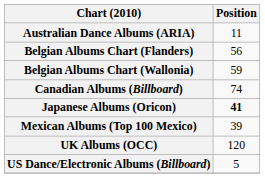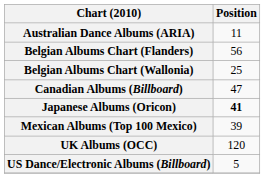 <table class="wikitable sortable plainrowheaders" style="text-align:center">
 <tr>
 <th scope="col">Chart (2010)</th>
 <th scope="col">Position</th>
 </tr>
 <tr>
 <th scope="row">Australian Dance Albums (ARIA)</th>
 <td>11</td>
 </tr>
 <tr>
 <th scope="row">Belgian Albums Chart (Flanders)</th>
 <td>56</td>
 </tr>
 <tr>
 <th scope="row">Belgian Albums Chart (Wallonia)</th>
-<td>59</td>
+<td>25</td>
 </tr>
 <tr>
 <th scope="row">Canadian Albums (<em>Billboard</em>)</th>
-<td>74</td>
+<td>47</td>
 </tr>
 <tr>
 <th scope="row">Japanese Albums (Oricon)</th>
 <td><strong>41</strong></td>
 </tr>
 <tr>
 <th scope="row">Mexican Albums (Top 100 Mexico)</th>
 <td>39</td>
 </tr>
 <tr>
 <th scope="row">UK Albums (OCC)</th>
 <td>120</td>
 </tr>
 <tr>
 <th scope="row">US Dance/Electronic Albums (<em>Billboard</em>)</th>
 <td>5</td>
 </tr>
 <tr>
 </tr>
 </table>
